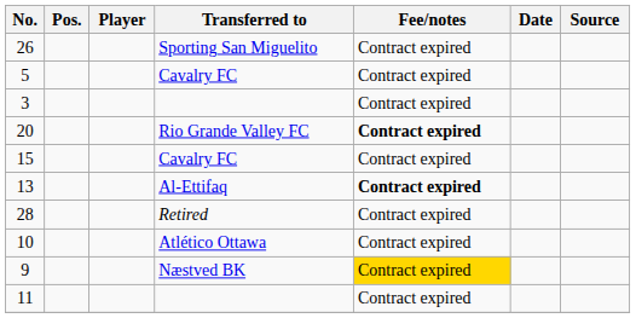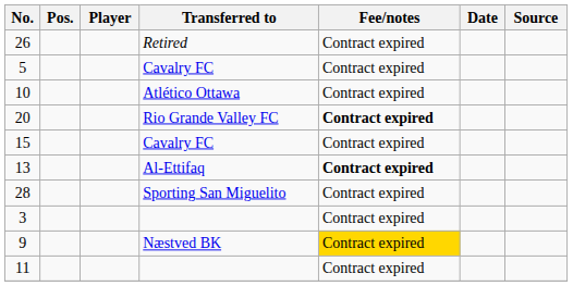 <table class="wikitable sortable" style="width:90%; font-size:95%;">
 <tr>
 <th>No.</th>
 <th>Pos.</th>
 <th>Player</th>
 <th>Transferred to</th>
 <th>Fee/notes</th>
 <th>Date</th>
 <th>Source</th>
 </tr>
 <tr>
 <td align=center>26</td>
 <td align=center></td>
 <td></td>
-<td> <a href='#'>Sporting San Miguelito</a></td>
+<td><em>Retired</em></td>
 <td>Contract expired</td>
 <td></td>
 <td></td>
 </tr>
 <tr>
 <td align=center>5</td>
 <td align=center></td>
 <td></td>
 <td> <a href='#'>Cavalry FC</a></td>
 <td>Contract expired</td>
 <td></td>
 <td></td>
 </tr>
 <tr>
-<td align=center>3</td>
+<td align=center>10</td>
 <td align=center></td>
 <td></td>
-<td></td>
+<td> <a href='#'>Atlético Ottawa</a></td>
 <td>Contract expired</td>
 <td></td>
 <td></td>
 </tr>
 <tr>
 <td align=center>20</td>
 <td align=center></td>
 <td></td>
 <td> <a href='#'>Rio Grande Valley FC</a></td>
 <td><strong>Contract expired</strong></td>
 <td></td>
 <td></td>
 </tr>
 <tr>
 <td align=center>15</td>
 <td align=center></td>
 <td></td>
 <td> <a href='#'>Cavalry FC</a></td>
 <td>Contract expired</td>
 <td></td>
 <td></td>
 </tr>
 <tr>
 <td align=center>13</td>
 <td align=center></td>
 <td></td>
 <td> <a href='#'>Al-Ettifaq</a></td>
 <td><strong>Contract expired</strong></td>
 <td></td>
 <td></td>
 </tr>
 <tr>
 <td align=center>28</td>
 <td align=center></td>
 <td></td>
-<td><em>Retired</em></td>
+<td> <a href='#'>Sporting San Miguelito</a></td>
 <td>Contract expired</td>
 <td></td>
 <td></td>
 </tr>
 <tr>
-<td align=center>10</td>
+<td align=center>3</td>
 <td align=center></td>
 <td></td>
-<td> <a href='#'>Atlético Ottawa</a></td>
+<td></td>
 <td>Contract expired</td>
 <td></td>
 <td></td>
 </tr>
 <tr>
 <td align=center>9</td>
 <td align=center></td>
 <td></td>
 <td> <a href='#'>Næstved BK</a></td>
 <td style="background: gold;">Contract expired</td>
 <td></td>
 <td></td>
 </tr>
 <tr>
 <td align=center>11</td>
 <td align=center></td>
 <td></td>
 <td></td>
 <td>Contract expired</td>
 <td></td>
 <td></td>
 </tr>
 <tr>
 </tr>
 </table>
